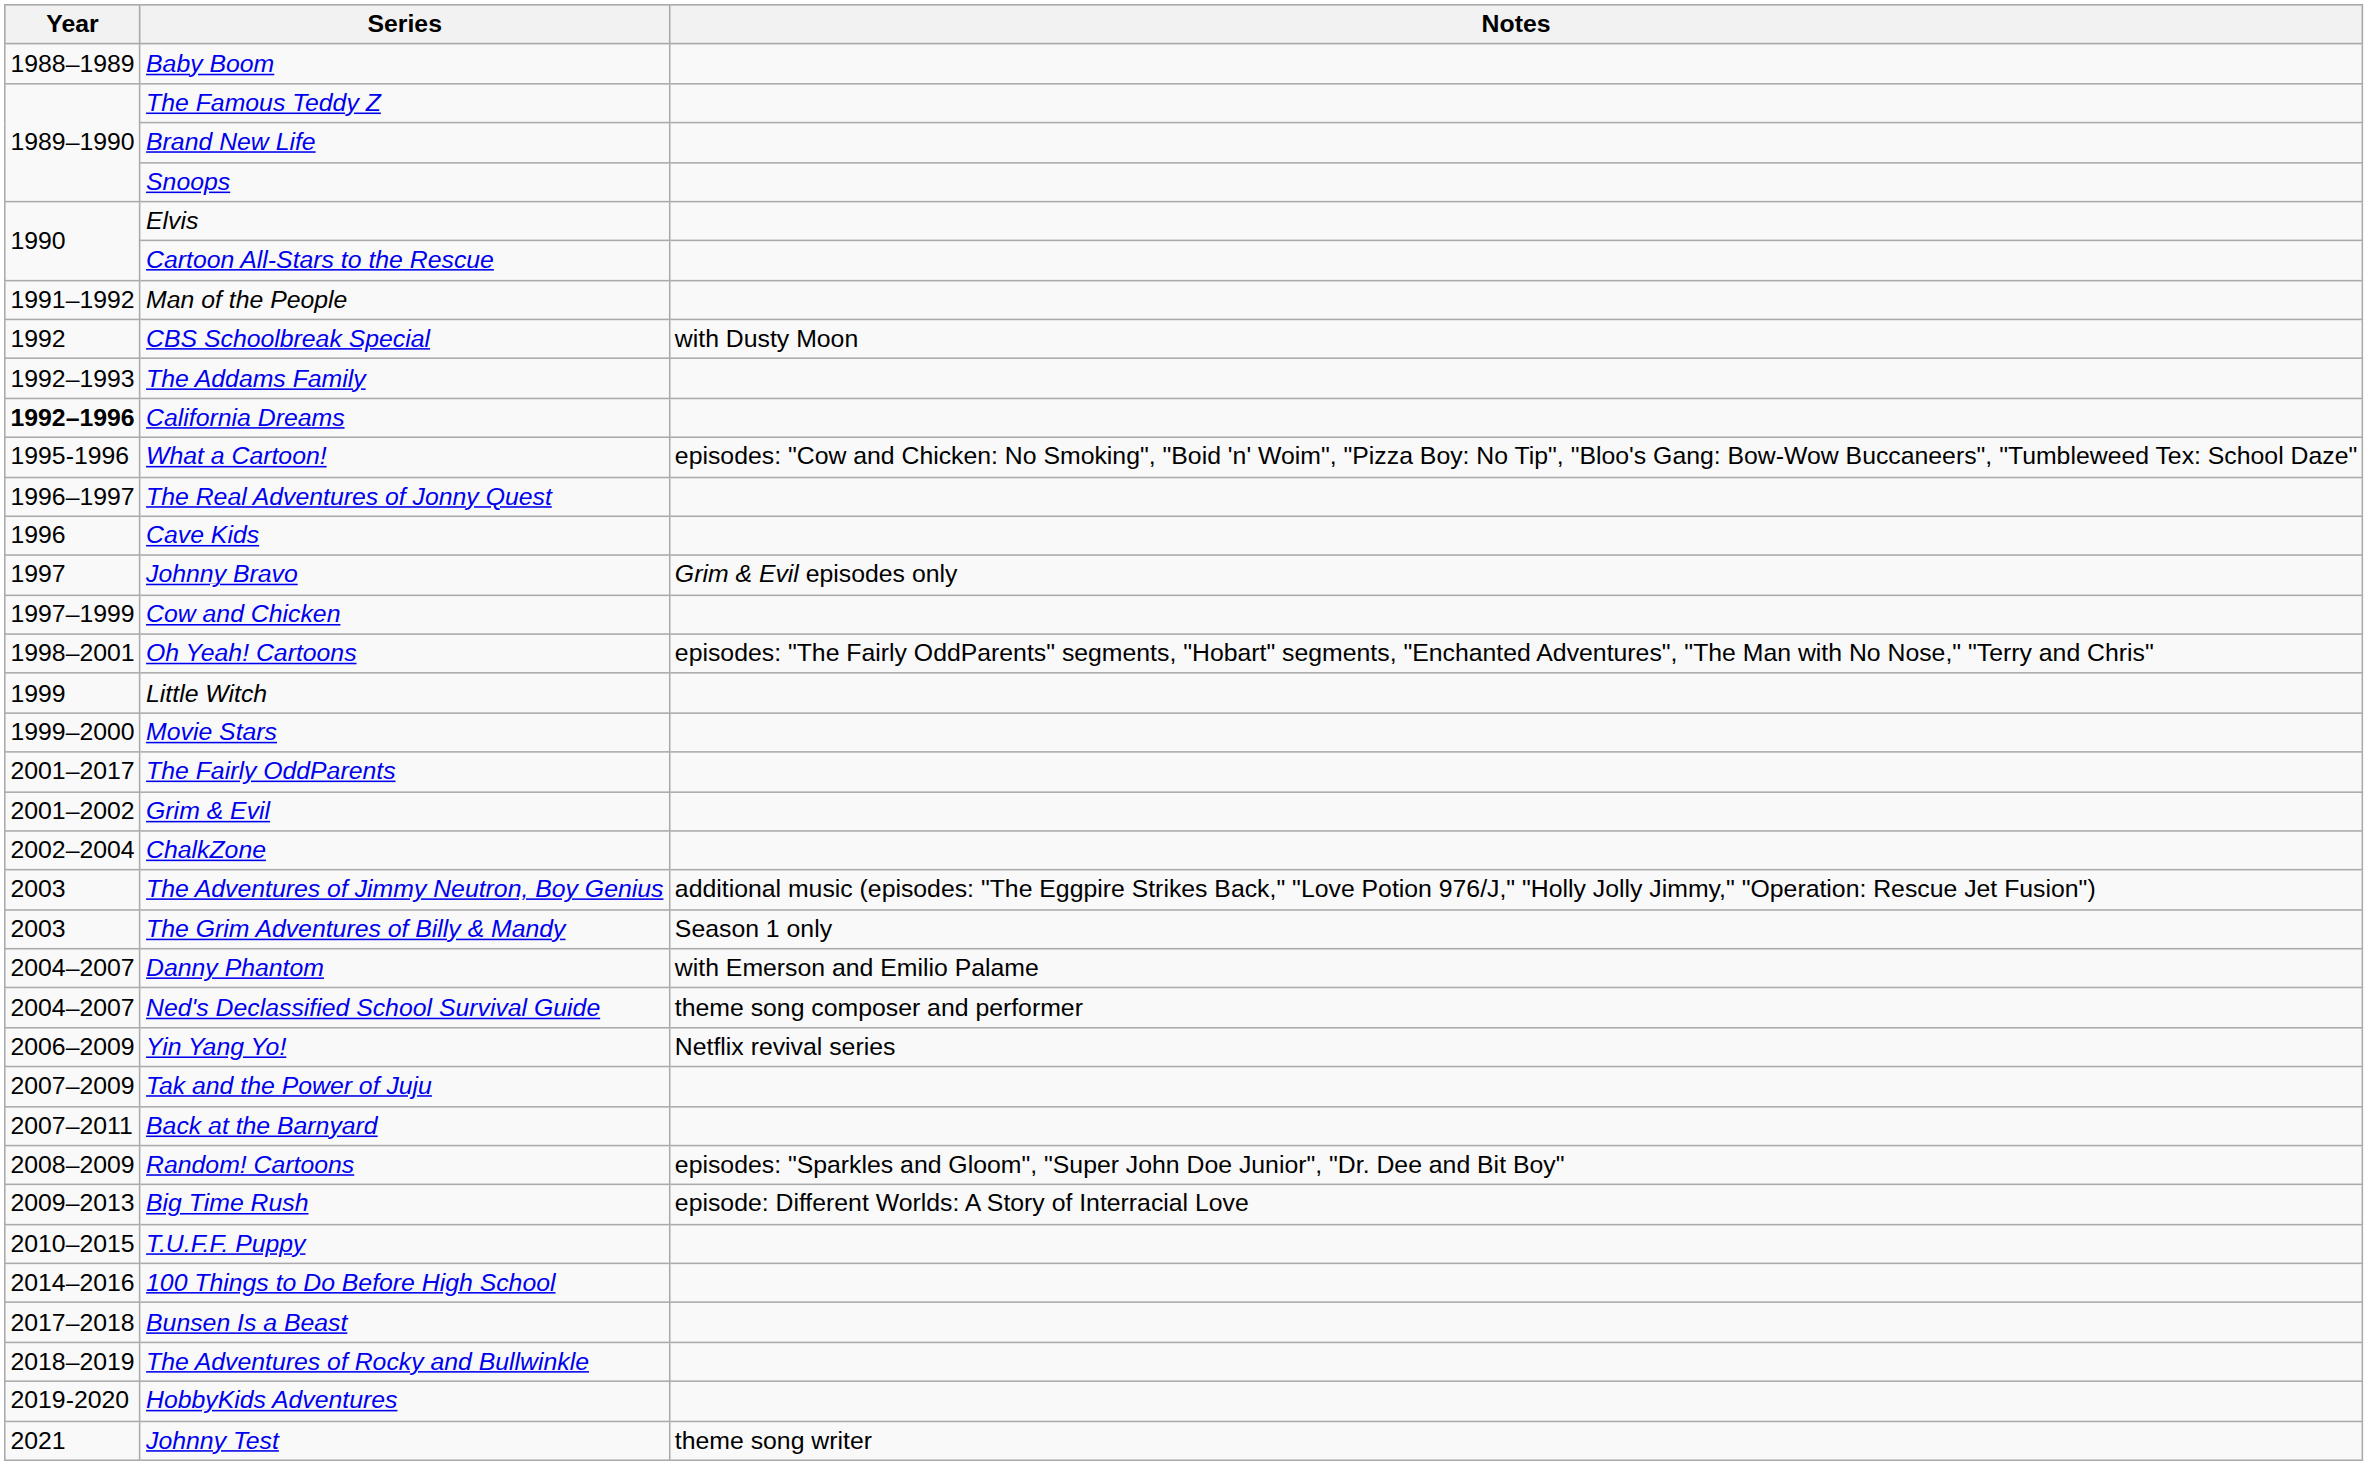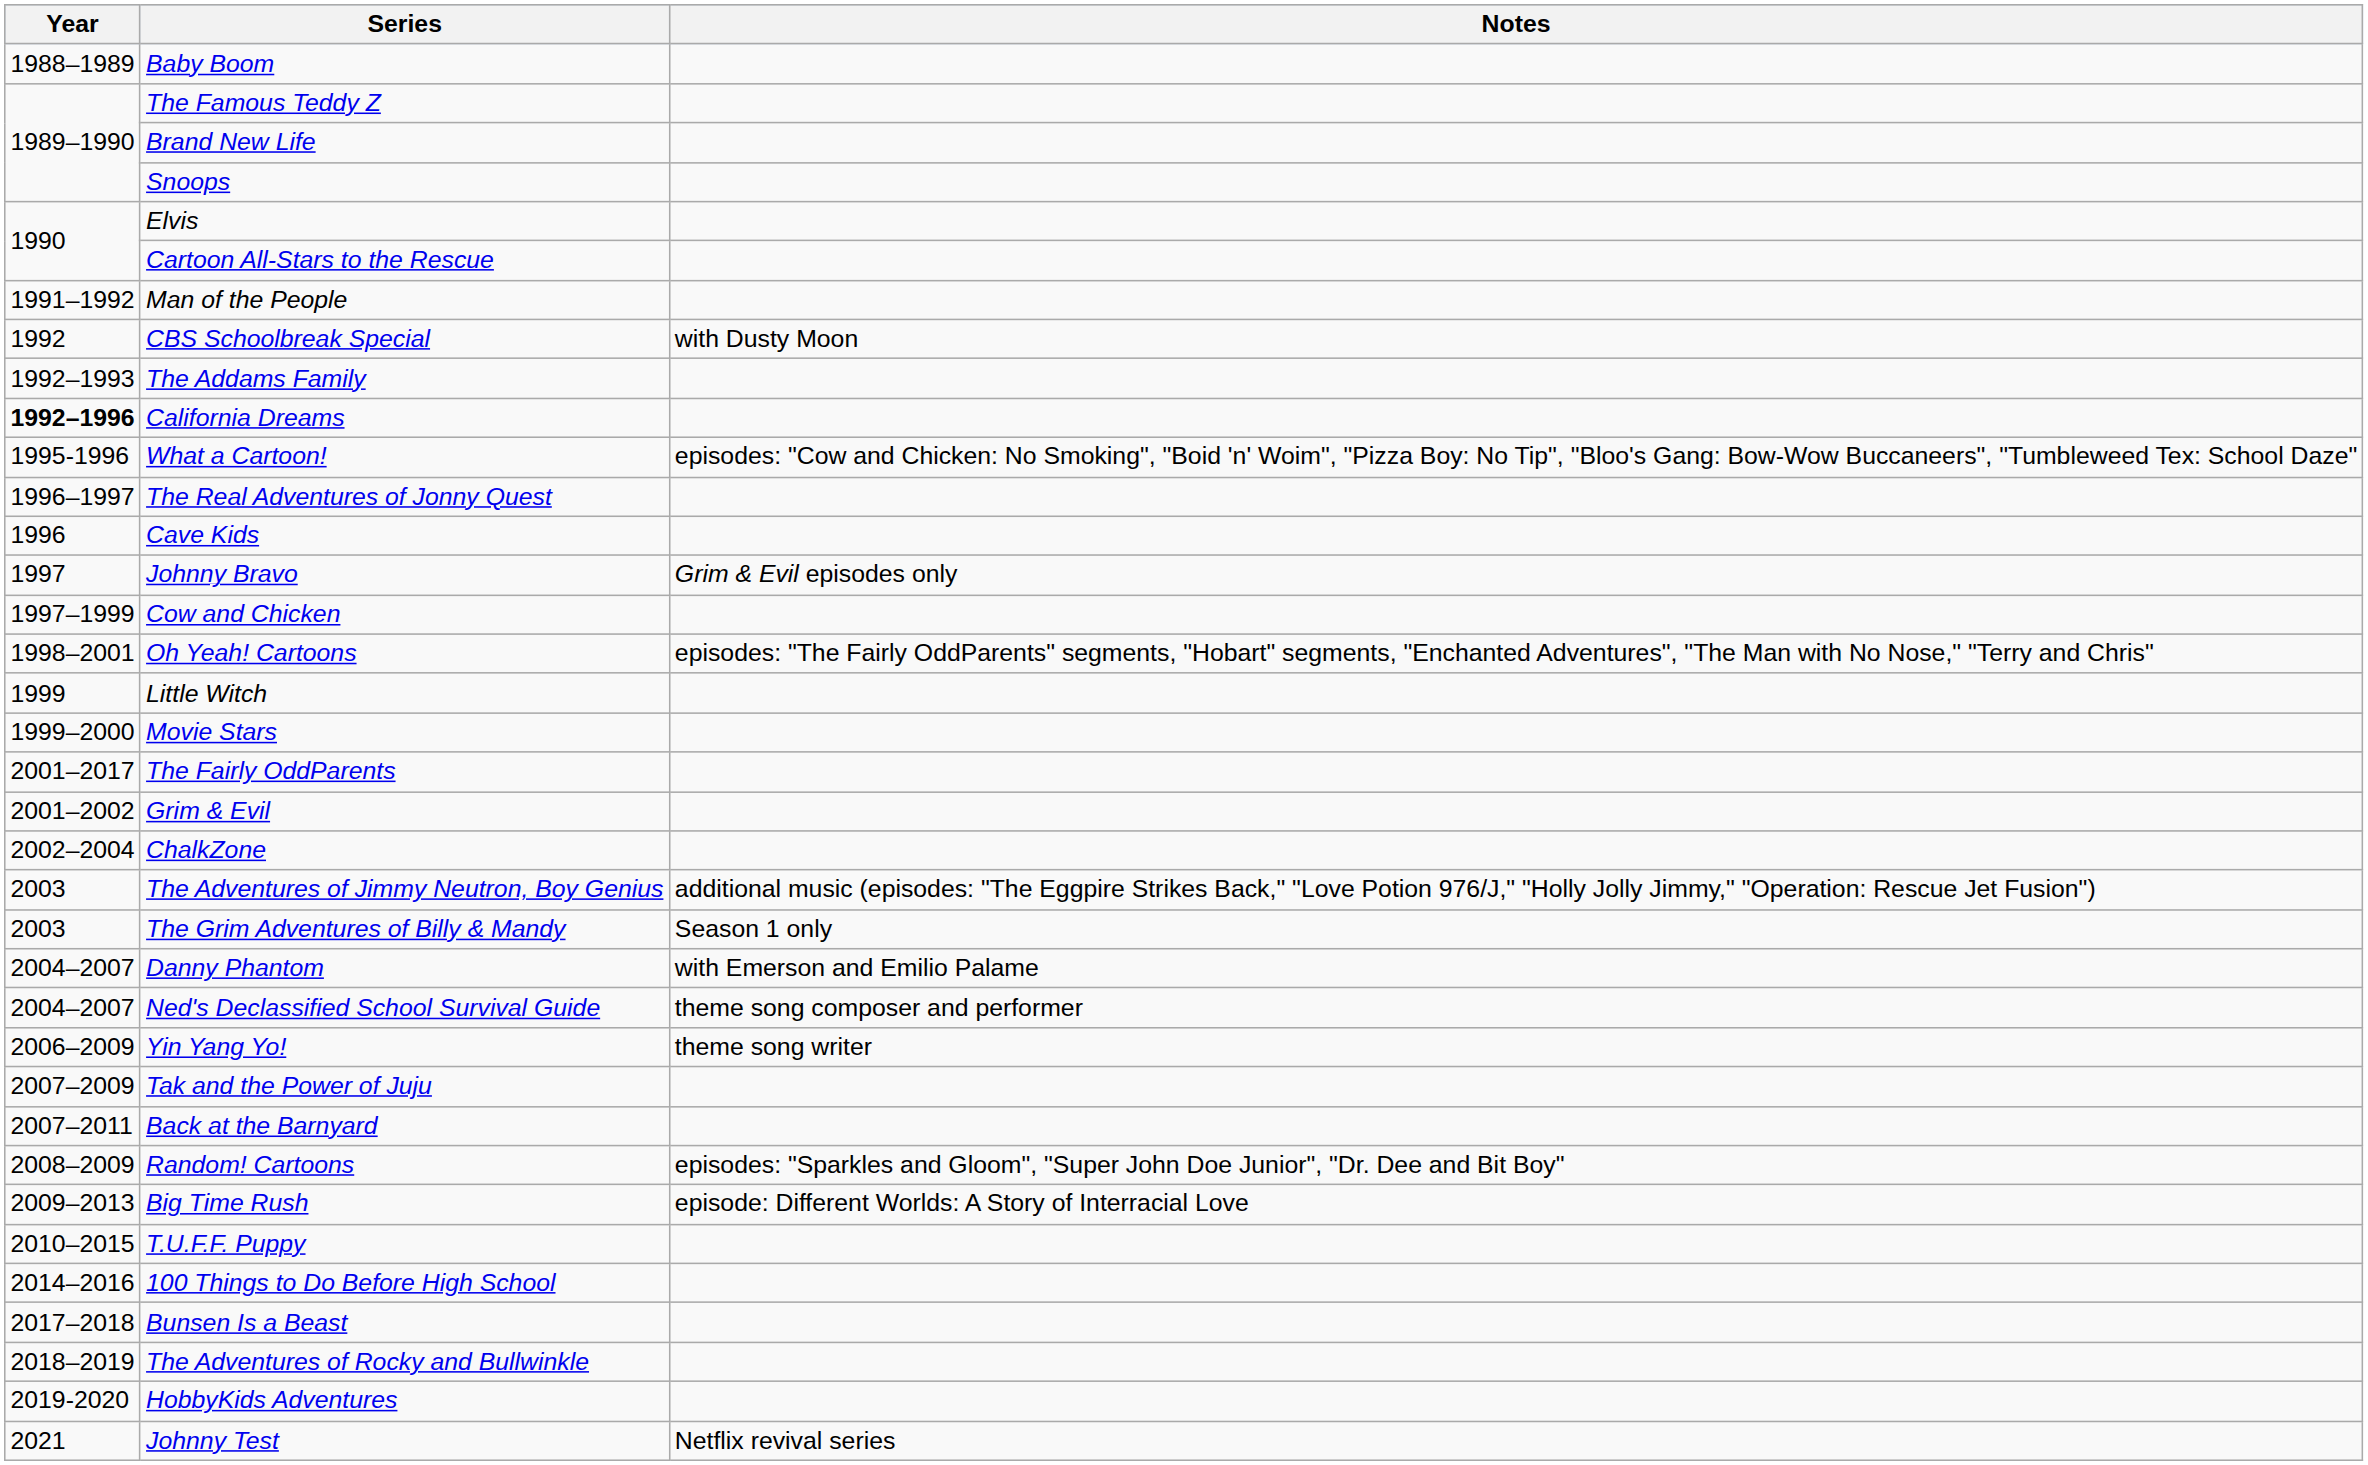 <table class="wikitable">
 <tr style="background:#b0c4de; text-align:center;">
 <th>Year</th>
 <th>Series</th>
 <th>Notes</th>
 </tr>
 <tr>
 <td>1988–1989</td>
 <td><em><a href='#'>Baby Boom</a></em></td>
 <td></td>
 </tr>
 <tr>
 <td rowspan="3">1989–1990</td>
 <td><em><a href='#'>The Famous Teddy Z</a></em></td>
 <td></td>
 </tr>
 <tr>
 <td><em><a href='#'>Brand New Life</a></em></td>
 <td></td>
 </tr>
 <tr>
 <td><em><a href='#'>Snoops</a></em></td>
 <td></td>
 </tr>
 <tr>
 <td rowspan="2">1990</td>
 <td><em>Elvis</em></td>
 <td></td>
 </tr>
 <tr>
 <td><em><a href='#'>Cartoon All-Stars to the Rescue</a></em></td>
 <td></td>
 </tr>
 <tr>
 <td>1991–1992</td>
 <td><em>Man of the People</em></td>
 <td></td>
 </tr>
 <tr>
 <td>1992</td>
 <td><em><a href='#'>CBS Schoolbreak Special</a></em></td>
 <td>with Dusty Moon</td>
 </tr>
 <tr>
 <td>1992–1993</td>
 <td><em><a href='#'>The Addams Family</a></em></td>
 <td></td>
 </tr>
 <tr>
 <td><strong>1992–1996</strong></td>
 <td><em><a href='#'>California Dreams</a></em></td>
 <td></td>
 </tr>
 <tr>
 <td>1995-1996</td>
 <td><em><a href='#'>What a Cartoon!</a></em></td>
 <td>episodes: "Cow and Chicken: No Smoking", "Boid 'n' Woim", "Pizza Boy: No Tip", "Bloo's Gang: Bow-Wow Buccaneers", "Tumbleweed Tex: School Daze"</td>
 </tr>
 <tr>
 <td>1996–1997</td>
 <td><em><a href='#'>The Real Adventures of Jonny Quest</a></em></td>
 <td></td>
 </tr>
 <tr>
 <td>1996</td>
 <td><em><a href='#'>Cave Kids</a></em></td>
 <td></td>
 </tr>
 <tr>
 <td>1997</td>
 <td><em><a href='#'>Johnny Bravo</a></em></td>
 <td><em>Grim & Evil</em> episodes only</td>
 </tr>
 <tr>
 <td>1997–1999</td>
 <td><em><a href='#'>Cow and Chicken</a></em></td>
 <td></td>
 </tr>
 <tr>
 <td>1998–2001</td>
 <td><em><a href='#'>Oh Yeah! Cartoons</a></em></td>
 <td>episodes: "The Fairly OddParents" segments, "Hobart" segments, "Enchanted Adventures", "The Man with No Nose," "Terry and Chris"</td>
 </tr>
 <tr>
 <td>1999</td>
 <td><em>Little Witch</em></td>
 <td></td>
 </tr>
 <tr>
 <td>1999–2000</td>
 <td><em><a href='#'>Movie Stars</a></em></td>
 <td></td>
 </tr>
 <tr>
 <td>2001–2017</td>
 <td><em><a href='#'>The Fairly OddParents</a></em></td>
 <td></td>
 </tr>
 <tr>
 <td>2001–2002</td>
 <td><em><a href='#'>Grim & Evil</a></em></td>
 <td></td>
 </tr>
 <tr>
 <td>2002–2004</td>
 <td><em><a href='#'>ChalkZone</a></em></td>
 <td></td>
 </tr>
 <tr>
 <td>2003</td>
 <td><em><a href='#'>The Adventures of Jimmy Neutron, Boy Genius</a></em></td>
 <td>additional music (episodes: "The Eggpire Strikes Back," "Love Potion 976/J," "Holly Jolly Jimmy," "Operation: Rescue Jet Fusion")</td>
 </tr>
 <tr>
 <td>2003</td>
 <td><em><a href='#'>The Grim Adventures of Billy & Mandy</a></em></td>
 <td>Season 1 only</td>
 </tr>
 <tr>
 <td>2004–2007</td>
 <td><em><a href='#'>Danny Phantom</a></em></td>
 <td>with Emerson and Emilio Palame</td>
 </tr>
 <tr>
 <td>2004–2007</td>
 <td><em><a href='#'>Ned's Declassified School Survival Guide</a></em></td>
 <td>theme song composer and performer</td>
 </tr>
 <tr>
 <td>2006–2009</td>
 <td><em><a href='#'>Yin Yang Yo!</a></em></td>
-<td>Netflix revival series</td>
+<td>theme song writer</td>
 </tr>
 <tr>
 <td>2007–2009</td>
 <td><em><a href='#'>Tak and the Power of Juju</a></em></td>
 <td></td>
 </tr>
 <tr>
 <td>2007–2011</td>
 <td><em><a href='#'>Back at the Barnyard</a></em></td>
 <td></td>
 </tr>
 <tr>
 <td>2008–2009</td>
 <td><em><a href='#'>Random! Cartoons</a></em></td>
 <td>episodes: "Sparkles and Gloom", "Super John Doe Junior", "Dr. Dee and Bit Boy"</td>
 </tr>
 <tr>
 <td>2009–2013</td>
 <td><em><a href='#'>Big Time Rush</a></em></td>
 <td>episode: Different Worlds: A Story of Interracial Love</td>
 </tr>
 <tr>
 <td>2010–2015</td>
 <td><em><a href='#'>T.U.F.F. Puppy</a></em></td>
 <td></td>
 </tr>
 <tr>
 <td>2014–2016</td>
 <td><em><a href='#'>100 Things to Do Before High School</a></em></td>
 <td></td>
 </tr>
 <tr>
 <td>2017–2018</td>
 <td><em><a href='#'>Bunsen Is a Beast</a></em></td>
 <td></td>
 </tr>
 <tr>
 <td>2018–2019</td>
 <td><em><a href='#'>The Adventures of Rocky and Bullwinkle</a></em></td>
 <td></td>
 </tr>
 <tr>
 <td>2019-2020</td>
 <td><em><a href='#'>HobbyKids Adventures</a></em></td>
 <td></td>
 </tr>
 <tr>
 <td>2021</td>
 <td><em><a href='#'>Johnny Test</a></em></td>
-<td>theme song writer</td>
+<td>Netflix revival series</td>
 </tr>
 </table>
